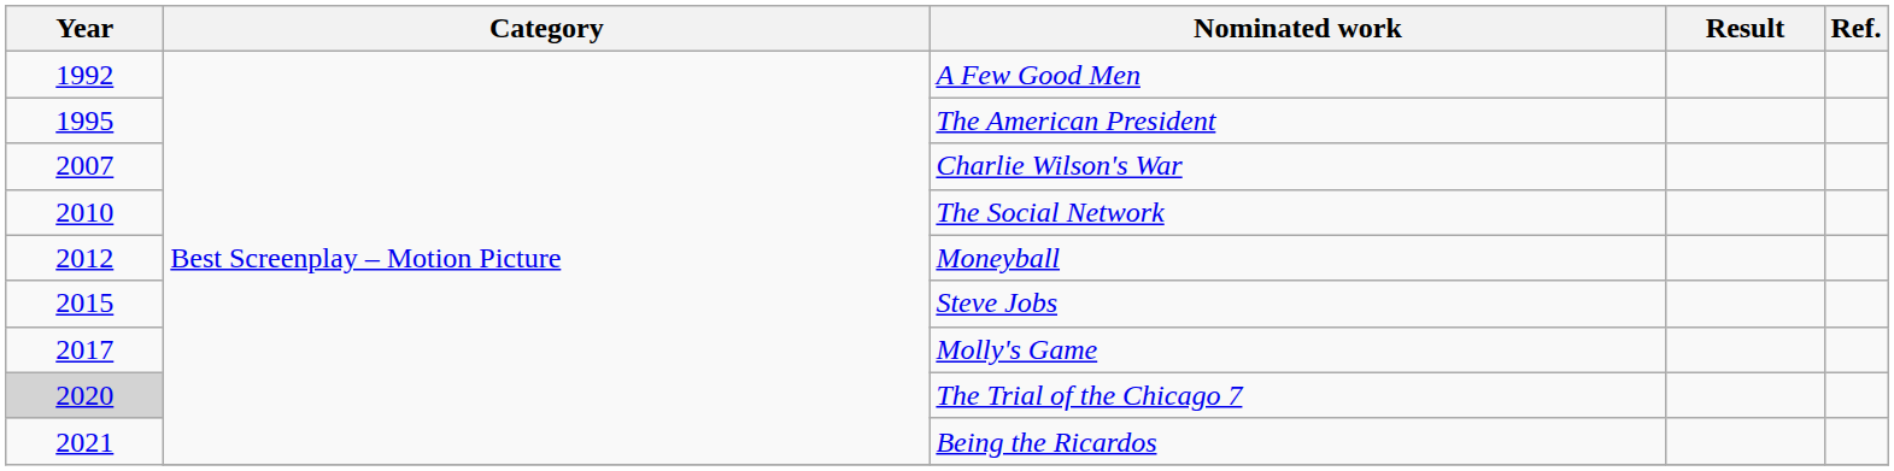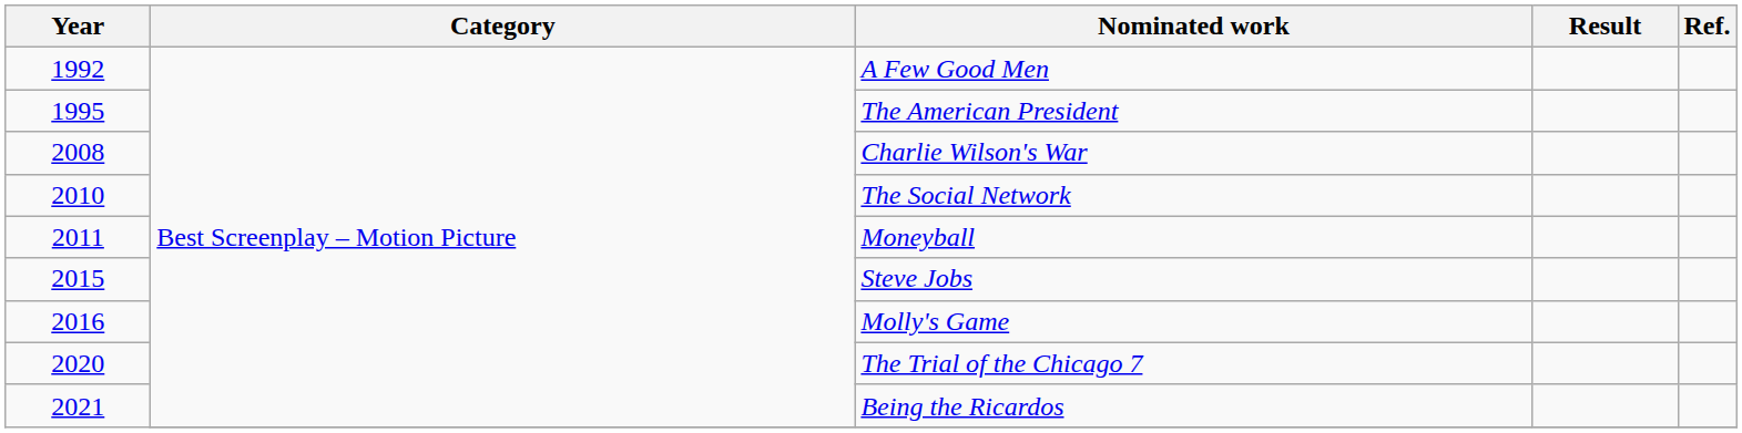 <table class=wikitable>
 <tr>
 <th scope="col" style="width:5em;">Year</th>
 <th scope="col" style="width:26em;">Category</th>
 <th scope="col" style="width:25em;">Nominated work</th>
 <th scope="col" style="width:5em;">Result</th>
 <th>Ref.</th>
 </tr>
 <tr>
 <td style="text-align:center;"><a href='#'>1992</a></td>
 <td rowspan="9"><a href='#'>Best Screenplay – Motion Picture</a></td>
 <td><em><a href='#'>A Few Good Men</a></em></td>
 <td></td>
 <td style="text-align:center;"></td>
 </tr>
 <tr>
 <td style="text-align:center;"><a href='#'>1995</a></td>
 <td><em><a href='#'>The American President</a></em></td>
 <td></td>
 <td style="text-align:center;"></td>
 </tr>
 <tr>
-<td style="text-align:center;"><a href='#'>2007</a></td>
+<td style="text-align:center;"><a href='#'>2008</a></td>
 <td><em><a href='#'>Charlie Wilson's War</a></em></td>
 <td></td>
 <td style="text-align:center;"></td>
 </tr>
 <tr>
 <td style="text-align:center;"><a href='#'>2010</a></td>
 <td><em><a href='#'>The Social Network</a></em></td>
 <td></td>
 <td style="text-align:center;"></td>
 </tr>
 <tr>
-<td style="text-align:center;"><a href='#'>2012</a></td>
+<td style="text-align:center;"><a href='#'>2011</a></td>
 <td><em><a href='#'>Moneyball</a></em></td>
 <td></td>
 <td style="text-align:center;"></td>
 </tr>
 <tr>
 <td style="text-align:center;"><a href='#'>2015</a></td>
 <td><em><a href='#'>Steve Jobs</a></em></td>
 <td></td>
 <td style="text-align:center;"></td>
 </tr>
 <tr>
-<td style="text-align:center;"><a href='#'>2017</a></td>
+<td style="text-align:center;"><a href='#'>2016</a></td>
 <td><em><a href='#'>Molly's Game</a></em></td>
 <td></td>
 <td style="text-align:center;"></td>
 </tr>
 <tr>
-<td style="background: lightgrey; text-align:center;"><a href='#'>2020</a></td>
+<td style="text-align:center;"><a href='#'>2020</a></td>
 <td><em><a href='#'>The Trial of the Chicago 7</a></em></td>
 <td></td>
 <td style="text-align:center;"></td>
 </tr>
 <tr>
 <td style="text-align:center;", rowspan="2"><a href='#'>2021</a></td>
 <td><em><a href='#'>Being the Ricardos</a></em></td>
 <td></td>
 <td style="text-align:center;"></td>
 </tr>
 <tr>
 </tr>
 </table>
